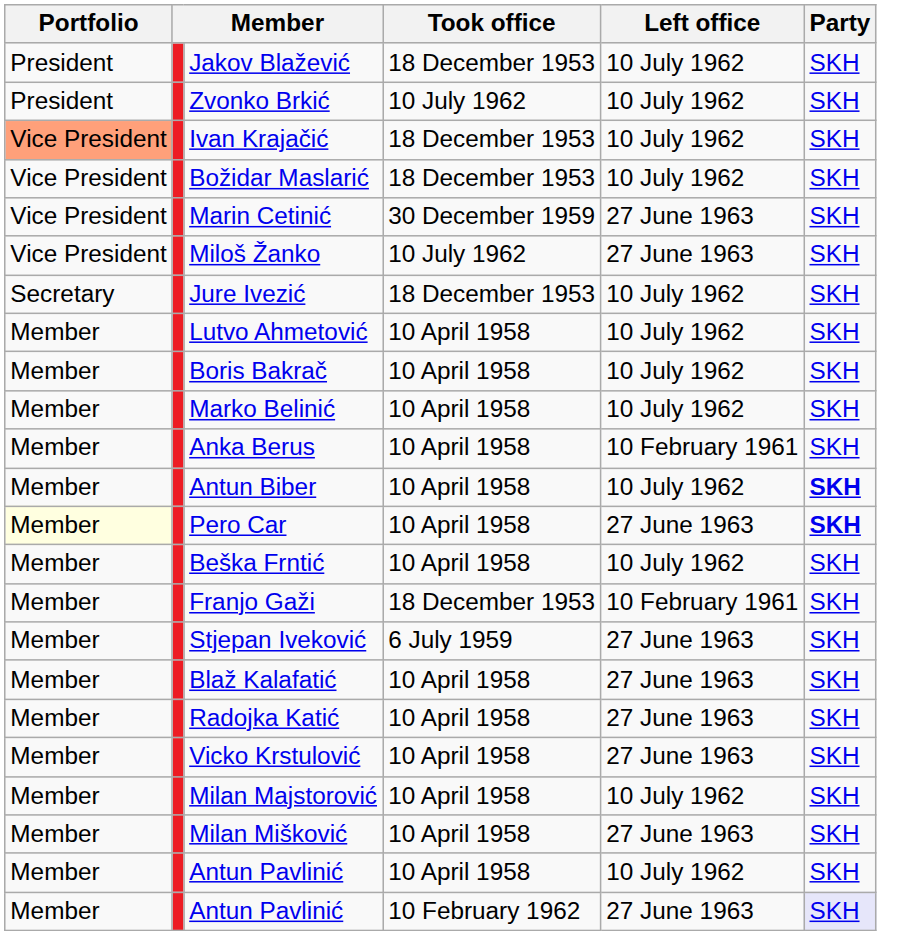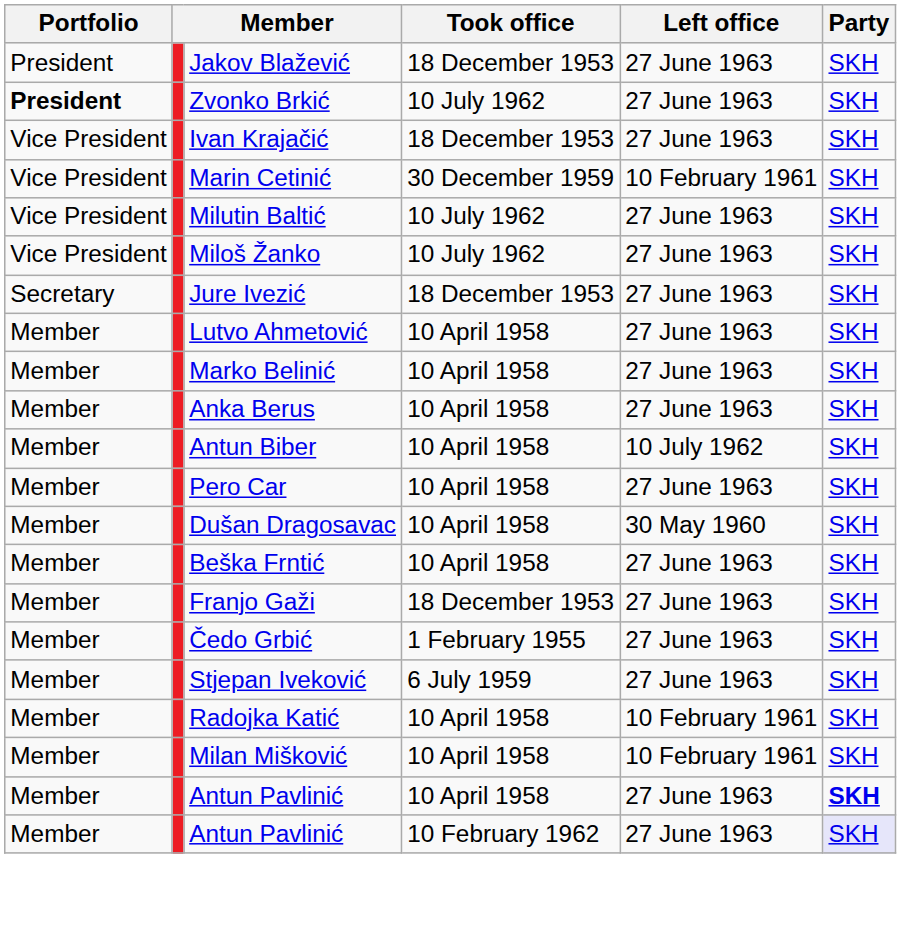 <table class="wikitable">
 <tr>
 <th style="text-align: center;">Portfolio</th>
 <th colspan="2" style="text-align: center;">Member</th>
 <th style="text-align: center;">Took office</th>
 <th style="text-align: center;">Left office</th>
 <th style="text-align: center;">Party</th>
 </tr>
 <tr>
 <td>President</td>
 <td style="background:#ED1C24;"></td>
 <td><a href='#'>Jakov Blažević</a></td>
 <td>18 December 1953</td>
-<td>10 July 1962</td>
+<td>27 June 1963</td>
 <td><a href='#'>SKH</a></td>
 </tr>
 <tr>
-<td>President</td>
+<td><strong>President</strong></td>
 <td style="background:#ED1C24;"></td>
 <td><a href='#'>Zvonko Brkić</a></td>
 <td>10 July 1962</td>
-<td>10 July 1962</td>
-<td><a href='#'>SKH</a></td>
-</tr>
-<tr>
-<td style="background: lightsalmon;">Vice President</td>
-<td style="background:#ED1C24;"></td>
-<td><a href='#'>Ivan Krajačić</a></td>
-<td>18 December 1953</td>
-<td>10 July 1962</td>
+<td>27 June 1963</td>
 <td><a href='#'>SKH</a></td>
 </tr>
 <tr>
 <td>Vice President</td>
 <td style="background:#ED1C24;"></td>
-<td><a href='#'>Božidar Maslarić</a></td>
+<td><a href='#'>Ivan Krajačić</a></td>
 <td>18 December 1953</td>
-<td>10 July 1962</td>
+<td>27 June 1963</td>
 <td><a href='#'>SKH</a></td>
 </tr>
 <tr>
 <td>Vice President</td>
 <td style="background:#ED1C24;"></td>
 <td><a href='#'>Marin Cetinić</a></td>
 <td>30 December 1959</td>
+<td>10 February 1961</td>
+<td><a href='#'>SKH</a></td>
+</tr>
+<tr>
+<td>Vice President</td>
+<td style="background:#ED1C24;"></td>
+<td><a href='#'>Milutin Baltić</a></td>
+<td>10 July 1962</td>
 <td>27 June 1963</td>
 <td><a href='#'>SKH</a></td>
 </tr>
 <tr>
 <td>Vice President</td>
 <td style="background:#ED1C24;"></td>
 <td><a href='#'>Miloš Žanko</a></td>
 <td>10 July 1962</td>
 <td>27 June 1963</td>
 <td><a href='#'>SKH</a></td>
 </tr>
 <tr>
 <td>Secretary</td>
 <td style="background:#ED1C24;"></td>
 <td><a href='#'>Jure Ivezić</a></td>
 <td>18 December 1953</td>
-<td>10 July 1962</td>
+<td>27 June 1963</td>
 <td><a href='#'>SKH</a></td>
 </tr>
 <tr>
 <td>Member</td>
 <td style="background:#ED1C24;"></td>
 <td><a href='#'>Lutvo Ahmetović</a></td>
 <td>10 April 1958</td>
-<td>10 July 1962</td>
-<td><a href='#'>SKH</a></td>
-</tr>
-<tr>
-<td>Member</td>
-<td style="background:#ED1C24;"></td>
-<td><a href='#'>Boris Bakrač</a></td>
-<td>10 April 1958</td>
-<td>10 July 1962</td>
+<td>27 June 1963</td>
 <td><a href='#'>SKH</a></td>
 </tr>
 <tr>
 <td>Member</td>
 <td style="background:#ED1C24;"></td>
 <td><a href='#'>Marko Belinić</a></td>
 <td>10 April 1958</td>
-<td>10 July 1962</td>
+<td>27 June 1963</td>
 <td><a href='#'>SKH</a></td>
 </tr>
 <tr>
 <td>Member</td>
 <td style="background:#ED1C24;"></td>
 <td><a href='#'>Anka Berus</a></td>
 <td>10 April 1958</td>
-<td>10 February 1961</td>
+<td>27 June 1963</td>
 <td><a href='#'>SKH</a></td>
 </tr>
 <tr>
 <td>Member</td>
 <td style="background:#ED1C24;"></td>
 <td><a href='#'>Antun Biber</a></td>
 <td>10 April 1958</td>
 <td>10 July 1962</td>
-<td><strong><a href='#'>SKH</a></strong></td>
+<td><a href='#'>SKH</a></td>
 </tr>
 <tr>
-<td style="background: lightyellow;">Member</td>
+<td>Member</td>
 <td style="background:#ED1C24;"></td>
 <td><a href='#'>Pero Car</a></td>
 <td>10 April 1958</td>
 <td>27 June 1963</td>
-<td><strong><a href='#'>SKH</a></strong></td>
+<td><a href='#'>SKH</a></td>
+</tr>
+<tr>
+<td>Member</td>
+<td style="background:#ED1C24;"></td>
+<td><a href='#'>Dušan Dragosavac</a></td>
+<td>10 April 1958</td>
+<td>30 May 1960</td>
+<td><a href='#'>SKH</a></td>
 </tr>
 <tr>
 <td>Member</td>
 <td style="background:#ED1C24;"></td>
 <td><a href='#'>Beška Frntić</a></td>
 <td>10 April 1958</td>
-<td>10 July 1962</td>
+<td>27 June 1963</td>
 <td><a href='#'>SKH</a></td>
 </tr>
 <tr>
 <td>Member</td>
 <td style="background:#ED1C24;"></td>
 <td><a href='#'>Franjo Gaži</a></td>
 <td>18 December 1953</td>
-<td>10 February 1961</td>
+<td>27 June 1963</td>
+<td><a href='#'>SKH</a></td>
+</tr>
+<tr>
+<td>Member</td>
+<td style="background:#ED1C24;"></td>
+<td><a href='#'>Čedo Grbić</a></td>
+<td>1 February 1955</td>
+<td>27 June 1963</td>
 <td><a href='#'>SKH</a></td>
 </tr>
 <tr>
 <td>Member</td>
 <td style="background:#ED1C24;"></td>
 <td><a href='#'>Stjepan Iveković</a></td>
 <td>6 July 1959</td>
 <td>27 June 1963</td>
 <td><a href='#'>SKH</a></td>
 </tr>
 <tr>
 <td>Member</td>
 <td style="background:#ED1C24;"></td>
-<td><a href='#'>Blaž Kalafatić</a></td>
-<td>10 April 1958</td>
-<td>27 June 1963</td>
-<td><a href='#'>SKH</a></td>
-</tr>
-<tr>
-<td>Member</td>
-<td style="background:#ED1C24;"></td>
 <td><a href='#'>Radojka Katić</a></td>
 <td>10 April 1958</td>
-<td>27 June 1963</td>
-<td><a href='#'>SKH</a></td>
-</tr>
-<tr>
-<td>Member</td>
-<td style="background:#ED1C24;"></td>
-<td><a href='#'>Vicko Krstulović</a></td>
-<td>10 April 1958</td>
-<td>27 June 1963</td>
-<td><a href='#'>SKH</a></td>
-</tr>
-<tr>
-<td>Member</td>
-<td style="background:#ED1C24;"></td>
-<td><a href='#'>Milan Majstorović</a></td>
-<td>10 April 1958</td>
-<td>10 July 1962</td>
+<td>10 February 1961</td>
 <td><a href='#'>SKH</a></td>
 </tr>
 <tr>
 <td>Member</td>
 <td style="background:#ED1C24;"></td>
 <td><a href='#'>Milan Mišković</a></td>
 <td>10 April 1958</td>
-<td>27 June 1963</td>
+<td>10 February 1961</td>
 <td><a href='#'>SKH</a></td>
 </tr>
 <tr>
 <td>Member</td>
 <td style="background:#ED1C24;"></td>
 <td><a href='#'>Antun Pavlinić</a></td>
 <td>10 April 1958</td>
-<td>10 July 1962</td>
-<td><a href='#'>SKH</a></td>
+<td>27 June 1963</td>
+<td><strong><a href='#'>SKH</a></strong></td>
 </tr>
 <tr>
 <td>Member</td>
 <td style="background:#ED1C24;"></td>
 <td><a href='#'>Antun Pavlinić</a></td>
 <td>10 February 1962</td>
 <td>27 June 1963</td>
 <td style="background: lavender;"><a href='#'>SKH</a></td>
 </tr>
 </table>
